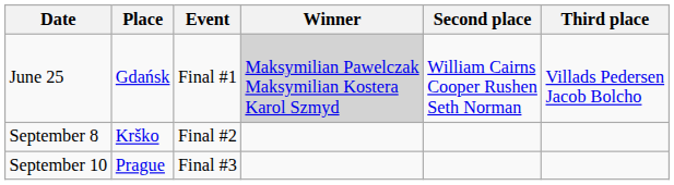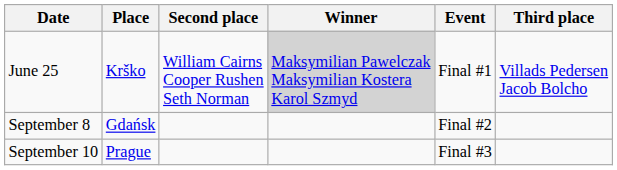 <table class=wikitable style="font-size:14px">
 <tr>
 <th>Date</th>
 <th>Place</th>
+<th>Second place</th>
+<th>Winner</th>
 <th>Event</th>
-<th>Winner</th>
-<th>Second place</th>
 <th>Third place</th>
 </tr>
 <tr>
 <td>June 25</td>
-<td> <a href='#'>Gdańsk</a></td>
+<td> <a href='#'>Krško</a></td>
+<td><strong></strong><br><a href='#'>William Cairns</a><br><a href='#'>Cooper Rushen</a><br><a href='#'>Seth Norman</a></td>
+<td style="background: lightgrey;"><strong></strong><br><a href='#'>Maksymilian Pawelczak</a><br><a href='#'>Maksymilian Kostera</a><br><a href='#'>Karol Szmyd</a></td>
 <td>Final #1</td>
-<td style="background: lightgrey;"><strong></strong><br><a href='#'>Maksymilian Pawelczak</a><br><a href='#'>Maksymilian Kostera</a><br><a href='#'>Karol Szmyd</a></td>
-<td><strong></strong><br><a href='#'>William Cairns</a><br><a href='#'>Cooper Rushen</a><br><a href='#'>Seth Norman</a></td>
 <td><strong></strong><br><a href='#'>Villads Pedersen</a><br><a href='#'>Jacob Bolcho</a></td>
 </tr>
 <tr>
 <td>September 8</td>
-<td> <a href='#'>Krško</a></td>
-<td>Final #2</td>
+<td> <a href='#'>Gdańsk</a></td>
 <td></td>
 <td></td>
+<td>Final #2</td>
 <td></td>
 </tr>
 <tr>
 <td>September 10</td>
 <td> <a href='#'>Prague</a></td>
-<td>Final #3</td>
 <td></td>
 <td></td>
+<td>Final #3</td>
 <td></td>
 </tr>
 </table>
